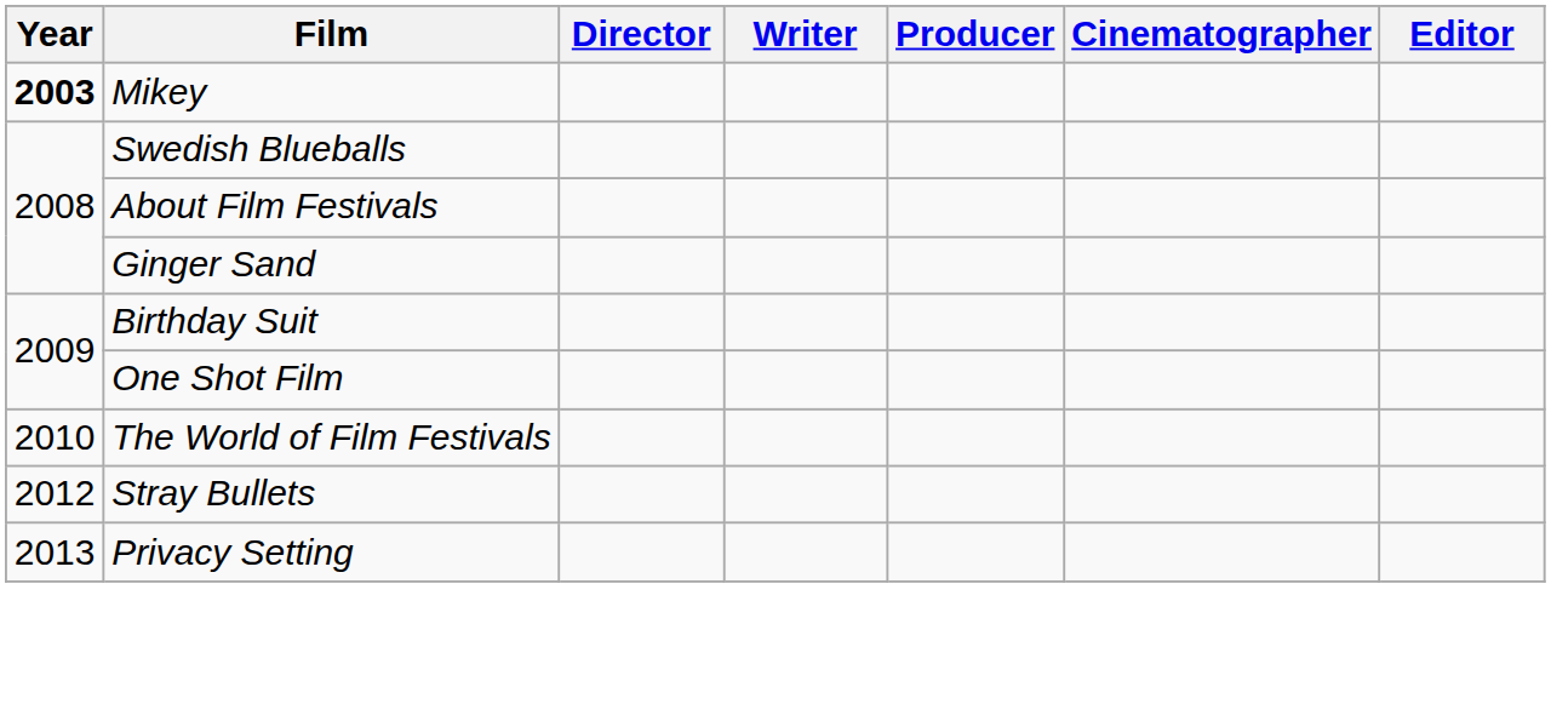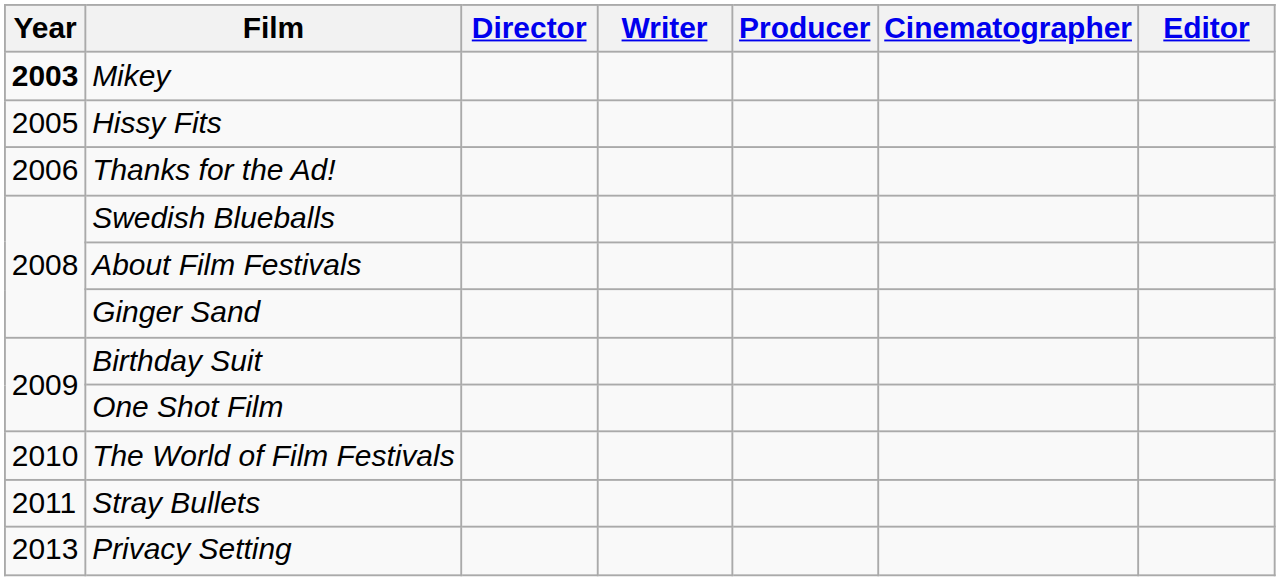 <table class="wikitable sortable" style="text-align:left">
 <tr>
 <th>Year</th>
 <th>Film</th>
 <th width=65><a href='#'>Director</a></th>
 <th width=65><a href='#'>Writer</a></th>
 <th width=65><a href='#'>Producer</a></th>
 <th width=65><a href='#'>Cinematographer</a></th>
 <th width=65><a href='#'>Editor</a></th>
 </tr>
 <tr>
 <td><strong>2003</strong></td>
 <td><em>Mikey</em></td>
+<td></td>
+<td></td>
+<td></td>
+<td></td>
+<td></td>
+</tr>
+<tr>
+<td>2005</td>
+<td><em>Hissy Fits</em></td>
+<td></td>
+<td></td>
+<td></td>
+<td></td>
+<td></td>
+</tr>
+<tr>
+<td>2006</td>
+<td><em>Thanks for the Ad!</em></td>
 <td></td>
 <td></td>
 <td></td>
 <td></td>
 <td></td>
 </tr>
 <tr>
 <td rowspan=3>2008</td>
 <td><em>Swedish Blueballs</em></td>
 <td></td>
 <td></td>
 <td></td>
 <td></td>
 <td></td>
 </tr>
 <tr>
 <td><em>About Film Festivals</em></td>
 <td></td>
 <td></td>
 <td></td>
 <td></td>
 <td></td>
 </tr>
 <tr>
 <td><em>Ginger Sand</em></td>
 <td></td>
 <td></td>
 <td></td>
 <td></td>
 <td></td>
 </tr>
 <tr>
 <td rowspan=2>2009</td>
 <td><em>Birthday Suit</em></td>
 <td></td>
 <td></td>
 <td></td>
 <td></td>
 <td></td>
 </tr>
 <tr>
 <td><em>One Shot Film</em></td>
 <td></td>
 <td></td>
 <td></td>
 <td></td>
 <td></td>
 </tr>
 <tr>
 <td>2010</td>
 <td><em>The World of Film Festivals</em></td>
 <td></td>
 <td></td>
 <td></td>
 <td></td>
 <td></td>
 </tr>
 <tr>
-<td>2012</td>
+<td>2011</td>
 <td><em>Stray Bullets</em></td>
 <td></td>
 <td></td>
 <td></td>
 <td></td>
 <td></td>
 </tr>
 <tr>
 <td>2013</td>
 <td><em>Privacy Setting</em></td>
 <td></td>
 <td></td>
 <td></td>
 <td></td>
 <td></td>
 </tr>
 </table>
